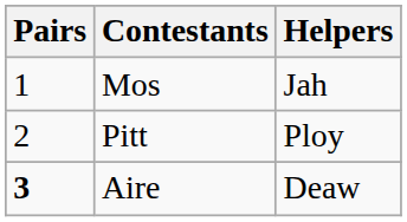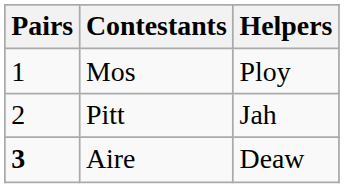 <table class="wikitable">
 <tr>
 <th>Pairs</th>
 <th>Contestants</th>
 <th>Helpers</th>
 </tr>
 <tr>
 <td>1</td>
 <td>Mos</td>
-<td>Jah</td>
+<td>Ploy</td>
 </tr>
 <tr>
 <td>2</td>
 <td>Pitt</td>
-<td>Ploy</td>
+<td>Jah</td>
 </tr>
 <tr>
 <td><strong>3</strong></td>
 <td>Aire</td>
 <td>Deaw</td>
 </tr>
 </table>
